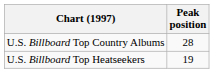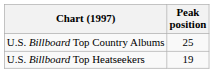 <table class="wikitable">
 <tr>
 <th>Chart (1997)</th>
 <th>Peak<br>position</th>
 </tr>
 <tr>
 <td>U.S. <em>Billboard</em> Top Country Albums</td>
-<td align="center">28</td>
+<td align="center">25</td>
 </tr>
 <tr>
 <td>U.S. <em>Billboard</em> Top Heatseekers</td>
 <td align="center">19</td>
 </tr>
 </table>
